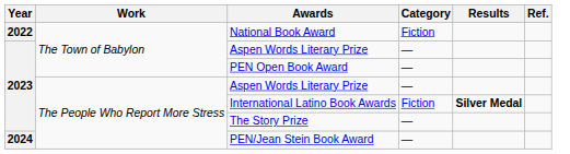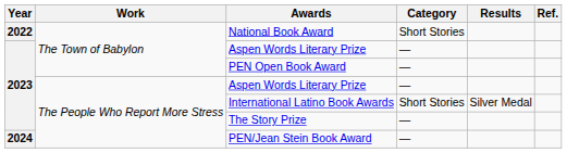 <table class="wikitable sortable">
 <tr>
 <th>Year</th>
 <th>Work</th>
 <th>Awards</th>
 <th>Category</th>
 <th>Results</th>
 <th>Ref.</th>
 </tr>
 <tr>
 <th>2022</th>
 <td rowspan="3"><em>The Town of Babylon</em></td>
 <td><a href='#'>National Book Award</a></td>
-<td><a href='#'>Fiction</a></td>
+<td>Short Stories</td>
 <td></td>
 <td></td>
 </tr>
 <tr>
 <th rowspan="5">2023</th>
 <td><a href='#'>Aspen Words Literary Prize</a></td>
 <td>—</td>
 <td></td>
 <td></td>
 </tr>
 <tr>
 <td><a href='#'>PEN Open Book Award</a></td>
 <td>—</td>
 <td></td>
 <td></td>
 </tr>
 <tr>
 <td rowspan="4"><em>The People Who Report More Stress</em></td>
 <td><a href='#'>Aspen Words Literary Prize</a></td>
 <td>—</td>
 <td></td>
 <td></td>
 </tr>
 <tr>
 <td><a href='#'>International Latino Book Awards</a></td>
-<td><a href='#'>Fiction</a></td>
-<td><strong>Silver Medal</strong></td>
+<td>Short Stories</td>
+<td>Silver Medal</td>
 <td></td>
 </tr>
 <tr>
 <td><a href='#'>The Story Prize</a></td>
 <td>—</td>
 <td></td>
 <td></td>
 </tr>
 <tr>
 <th>2024</th>
 <td><a href='#'>PEN/Jean Stein Book Award</a></td>
 <td>—</td>
 <td></td>
 <td></td>
 </tr>
 </table>
